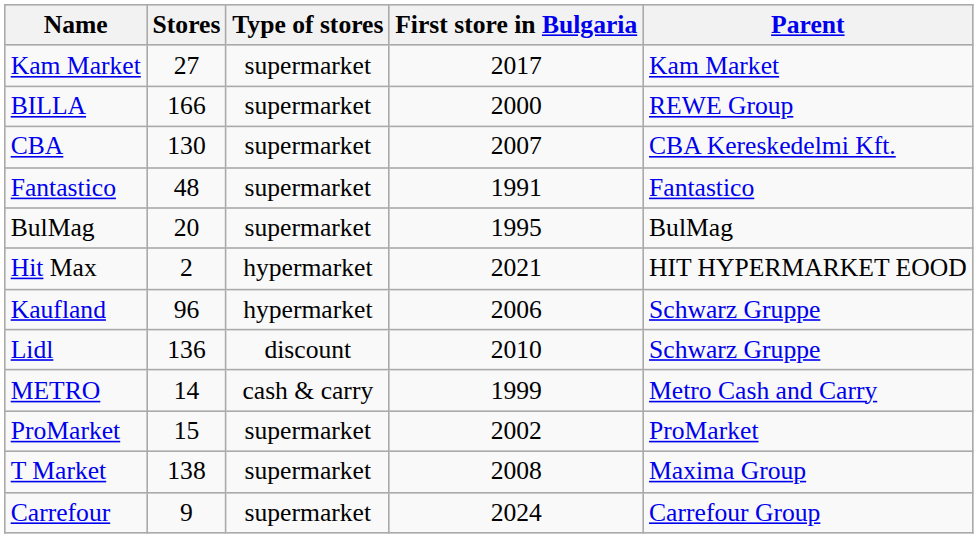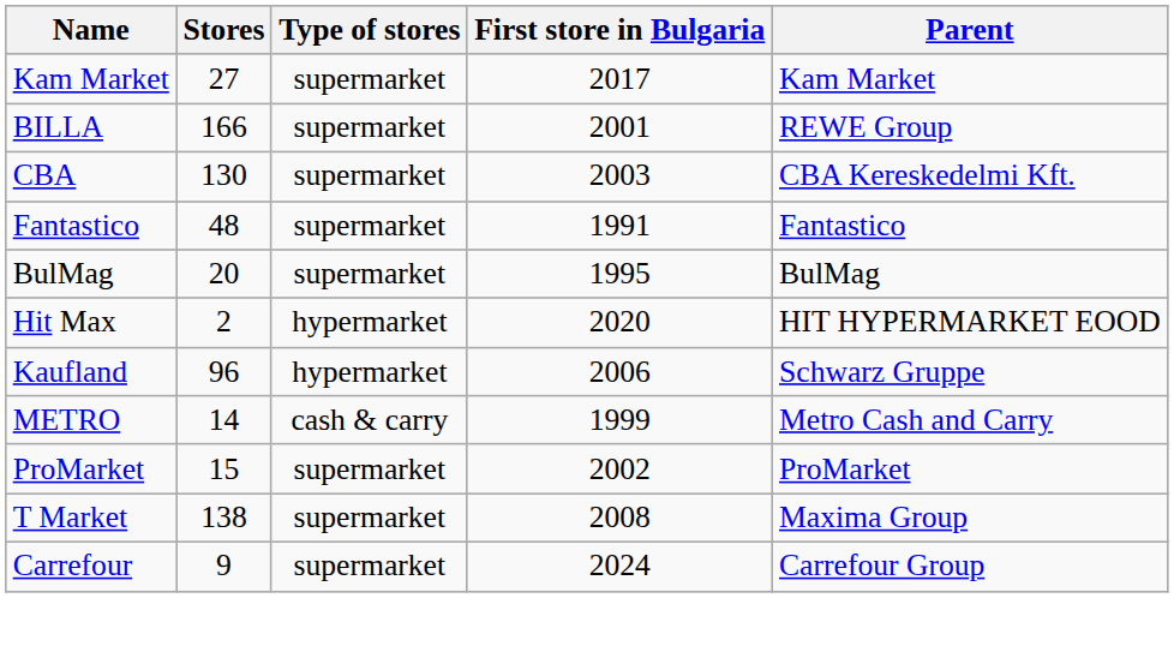 <table class="wikitable sortable">
 <tr>
 <th>Name</th>
 <th>Stores</th>
 <th>Type of stores</th>
 <th>First store in <a href='#'>Bulgaria</a></th>
 <th><a href='#'>Parent</a></th>
 </tr>
 <tr>
 <td><a href='#'>Kam Market</a></td>
 <td align="center"> 27</td>
 <td align="center">supermarket</td>
 <td align="center">2017</td>
 <td><a href='#'>Kam Market</a></td>
 </tr>
 <tr>
 <td><a href='#'>BILLA</a></td>
 <td align="center"> 166</td>
 <td align="center">supermarket</td>
-<td align="center">2000</td>
+<td align="center">2001</td>
 <td><a href='#'>REWE Group</a></td>
 </tr>
 <tr>
 <td><a href='#'>CBA</a></td>
 <td align="center"> 130</td>
 <td align="center">supermarket</td>
-<td align="center">2007</td>
+<td align="center">2003</td>
 <td><a href='#'>CBA Kereskedelmi Kft.</a></td>
 </tr>
 <tr>
 <td><a href='#'>Fantastico</a></td>
 <td align="center"> 48</td>
 <td align="center">supermarket</td>
 <td align="center">1991</td>
 <td><a href='#'>Fantastico</a></td>
 </tr>
 <tr>
 <td>BulMag</td>
 <td align="center"> 20</td>
 <td align="center">supermarket</td>
 <td align="center">1995</td>
 <td>BulMag</td>
 </tr>
 <tr>
 <td><a href='#'>Hit</a> Max</td>
 <td align="center"> 2</td>
 <td align="center">hypermarket</td>
-<td align="center">2021</td>
+<td align="center">2020</td>
 <td>HIT HYPERMARKET EOOD</td>
 </tr>
 <tr>
 <td><a href='#'>Kaufland</a></td>
 <td align="center"> 96</td>
 <td align="center">hypermarket</td>
 <td align="center">2006</td>
-<td><a href='#'>Schwarz Gruppe</a></td>
-</tr>
-<tr>
-<td><a href='#'>Lidl</a></td>
-<td align="center"> 136</td>
-<td align="center">discount</td>
-<td align="center">2010</td>
 <td><a href='#'>Schwarz Gruppe</a></td>
 </tr>
 <tr>
 <td><a href='#'>METRO</a></td>
 <td align="center"> 14</td>
 <td align="center">cash & carry</td>
 <td align="center">1999</td>
 <td><a href='#'>Metro Cash and Carry</a></td>
 </tr>
 <tr>
 <td><a href='#'>ProMarket</a></td>
 <td align="center"> 15</td>
 <td align="center">supermarket</td>
 <td align="center">2002</td>
 <td><a href='#'>ProMarket</a></td>
 </tr>
 <tr>
 <td><a href='#'>T Market</a></td>
 <td align="center"> 138</td>
 <td align="center">supermarket</td>
 <td align="center">2008</td>
 <td><a href='#'>Maxima Group</a></td>
 </tr>
 <tr>
 <td><a href='#'>Carrefour</a></td>
 <td align="center"> 9</td>
 <td align="center">supermarket</td>
 <td align="center">2024</td>
 <td><a href='#'>Carrefour Group</a></td>
 </tr>
 </table>
